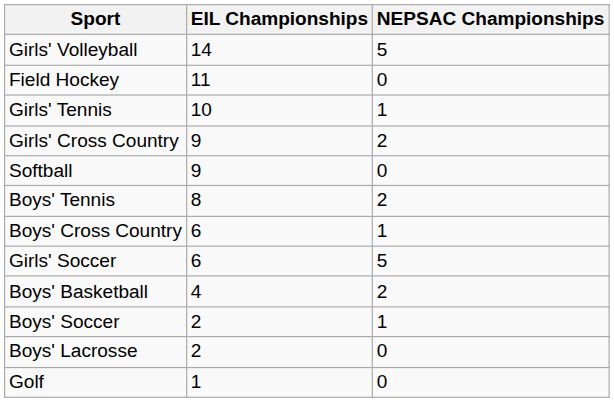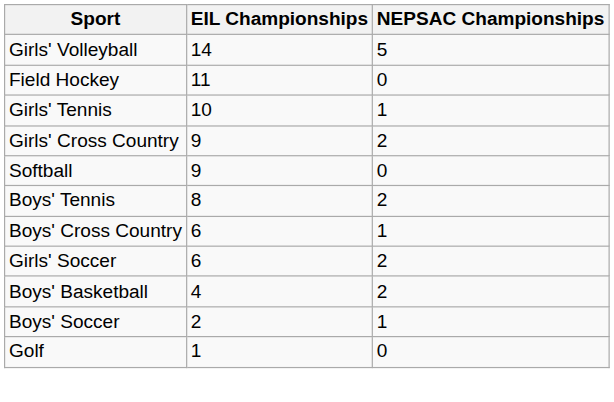 <table class="wikitable sortable">
 <tr>
 <th>Sport</th>
 <th>EIL Championships</th>
 <th>NEPSAC Championships</th>
 </tr>
 <tr>
 <td>Girls' Volleyball</td>
 <td>14</td>
 <td>5</td>
 </tr>
 <tr>
 <td>Field Hockey</td>
 <td>11</td>
 <td>0</td>
 </tr>
 <tr>
 <td>Girls' Tennis</td>
 <td>10</td>
 <td>1</td>
 </tr>
 <tr>
 <td>Girls' Cross Country</td>
 <td>9</td>
 <td>2</td>
 </tr>
 <tr>
 <td>Softball</td>
 <td>9</td>
 <td>0</td>
 </tr>
 <tr>
 <td>Boys' Tennis</td>
 <td>8</td>
 <td>2</td>
 </tr>
 <tr>
 <td>Boys' Cross Country</td>
 <td>6</td>
 <td>1</td>
 </tr>
 <tr>
 <td>Girls' Soccer</td>
 <td>6</td>
-<td>5</td>
+<td>2</td>
 </tr>
 <tr>
 <td>Boys' Basketball</td>
 <td>4</td>
 <td>2</td>
 </tr>
 <tr>
 <td>Boys' Soccer</td>
 <td>2</td>
 <td>1</td>
 </tr>
 <tr>
-<td>Boys' Lacrosse</td>
-<td>2</td>
-<td>0</td>
-</tr>
-<tr>
 <td>Golf</td>
 <td>1</td>
 <td>0</td>
 </tr>
 </table>
